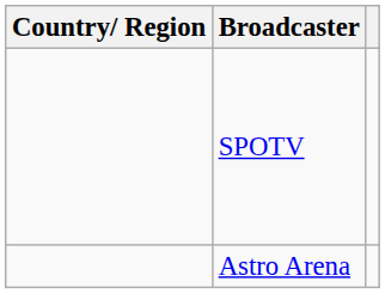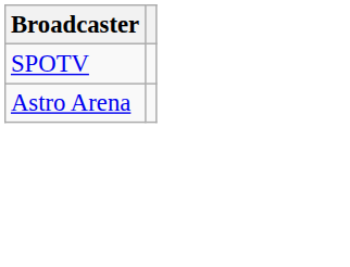 <table class=wikitable>
 <tr>
-<th>Country/ Region</th>
 <th>Broadcaster</th>
 <th></th>
 </tr>
 <tr>
-<td rowspan="1"><br><br><br><br><br><br></td>
 <td><a href='#'>SPOTV</a></td>
 <td rowspan="1"></td>
 </tr>
 <tr>
-<td rowspan="1"></td>
 <td><a href='#'>Astro Arena</a></td>
 <td></td>
 </tr>
 </table>
